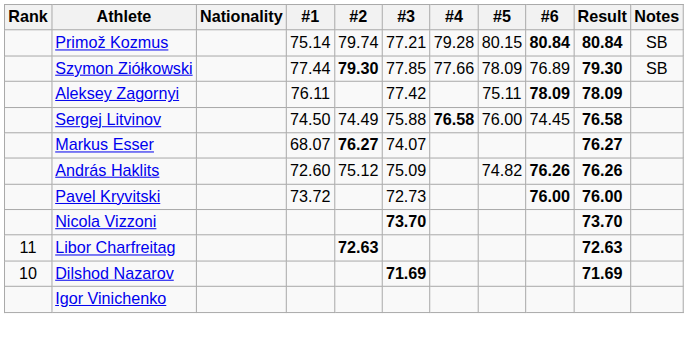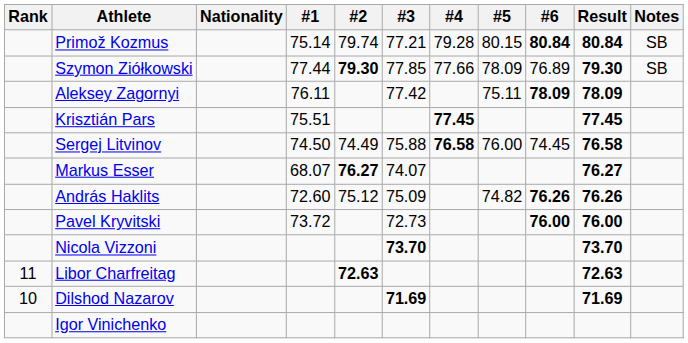 <table class="wikitable sortable" style="text-align:center">
 <tr>
 <th>Rank</th>
 <th>Athlete</th>
 <th>Nationality</th>
 <th>#1</th>
 <th>#2</th>
 <th>#3</th>
 <th>#4</th>
 <th>#5</th>
 <th>#6</th>
 <th>Result</th>
 <th>Notes</th>
 </tr>
 <tr>
 <td></td>
 <td align=left><a href='#'>Primož Kozmus</a></td>
 <td align=left></td>
 <td>75.14</td>
 <td>79.74</td>
 <td>77.21</td>
 <td>79.28</td>
 <td>80.15</td>
 <td><strong>80.84</strong></td>
 <td><strong>80.84</strong></td>
 <td>SB</td>
 </tr>
 <tr>
 <td></td>
 <td align=left><a href='#'>Szymon Ziółkowski</a></td>
 <td align=left></td>
 <td>77.44</td>
 <td><strong>79.30</strong></td>
 <td>77.85</td>
 <td>77.66</td>
 <td>78.09</td>
 <td>76.89</td>
 <td><strong>79.30</strong></td>
 <td>SB</td>
 </tr>
 <tr>
 <td></td>
 <td align=left><a href='#'>Aleksey Zagornyi</a></td>
 <td align=left></td>
 <td>76.11</td>
 <td></td>
 <td>77.42</td>
 <td></td>
 <td>75.11</td>
 <td><strong>78.09</strong></td>
 <td><strong>78.09</strong></td>
+<td></td>
+</tr>
+<tr>
+<td></td>
+<td align=left><a href='#'>Krisztián Pars</a></td>
+<td align=left></td>
+<td>75.51</td>
+<td></td>
+<td></td>
+<td><strong>77.45</strong></td>
+<td></td>
+<td></td>
+<td><strong>77.45</strong></td>
 <td></td>
 </tr>
 <tr>
 <td></td>
 <td align=left><a href='#'>Sergej Litvinov</a></td>
 <td align=left></td>
 <td>74.50</td>
 <td>74.49</td>
 <td>75.88</td>
 <td><strong>76.58</strong></td>
 <td>76.00</td>
 <td>74.45</td>
 <td><strong>76.58</strong></td>
 <td></td>
 </tr>
 <tr>
 <td></td>
 <td align=left><a href='#'>Markus Esser</a></td>
 <td align=left></td>
 <td>68.07</td>
 <td><strong>76.27</strong></td>
 <td>74.07</td>
 <td></td>
 <td></td>
 <td></td>
 <td><strong>76.27</strong></td>
 <td></td>
 </tr>
 <tr>
 <td></td>
 <td align=left><a href='#'>András Haklits</a></td>
 <td align=left></td>
 <td>72.60</td>
 <td>75.12</td>
 <td>75.09</td>
 <td></td>
 <td>74.82</td>
 <td><strong>76.26</strong></td>
 <td><strong>76.26</strong></td>
 <td></td>
 </tr>
 <tr>
 <td></td>
 <td align=left><a href='#'>Pavel Kryvitski</a></td>
 <td align=left></td>
 <td>73.72</td>
 <td></td>
 <td>72.73</td>
 <td></td>
 <td></td>
 <td><strong>76.00</strong></td>
 <td><strong>76.00</strong></td>
 <td></td>
 </tr>
 <tr>
 <td></td>
 <td align=left><a href='#'>Nicola Vizzoni</a></td>
 <td align=left></td>
 <td></td>
 <td></td>
 <td><strong>73.70</strong></td>
 <td></td>
 <td></td>
 <td></td>
 <td><strong>73.70</strong></td>
 <td></td>
 </tr>
 <tr>
 <td>11</td>
 <td align=left><a href='#'>Libor Charfreitag</a></td>
 <td align=left></td>
 <td></td>
 <td><strong>72.63</strong></td>
 <td></td>
 <td></td>
 <td></td>
 <td></td>
 <td><strong>72.63</strong></td>
 <td></td>
 </tr>
 <tr>
 <td>10</td>
 <td align=left><a href='#'>Dilshod Nazarov</a></td>
 <td align=left></td>
 <td></td>
 <td></td>
 <td><strong>71.69</strong></td>
 <td></td>
 <td></td>
 <td></td>
 <td><strong>71.69</strong></td>
 <td></td>
 </tr>
 <tr>
 <td></td>
 <td align=left><a href='#'>Igor Vinichenko</a></td>
 <td align=left></td>
 <td></td>
 <td></td>
 <td></td>
 <td></td>
 <td></td>
 <td></td>
 <td><strong></strong></td>
 <td></td>
 </tr>
 </table>
